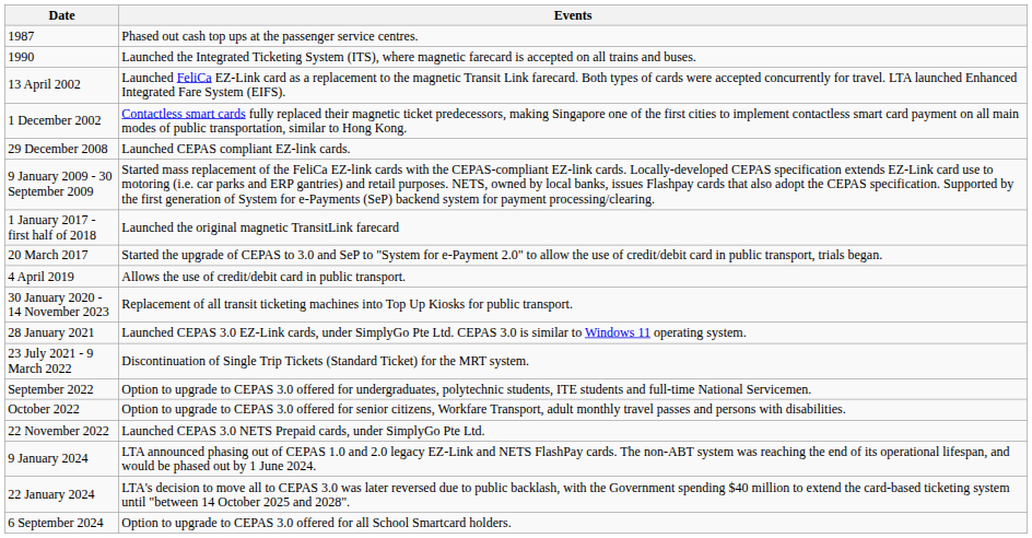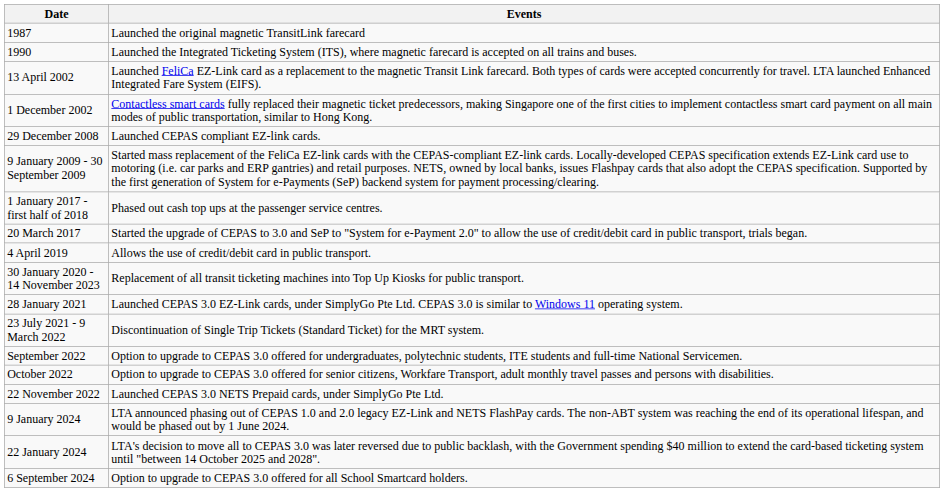 <table class="wikitable">
 <tr>
 <th>Date</th>
 <th>Events</th>
 </tr>
 <tr>
 <td>1987</td>
-<td>Phased out cash top ups at the passenger service centres.</td>
+<td>Launched the original magnetic TransitLink farecard</td>
 </tr>
 <tr>
 <td>1990</td>
 <td>Launched the Integrated Ticketing System (ITS), where magnetic farecard is accepted on all trains and buses.</td>
 </tr>
 <tr>
 <td>13 April 2002</td>
 <td>Launched <a href='#'>FeliCa</a> EZ-Link card as a replacement to the magnetic Transit Link farecard. Both types of cards were accepted concurrently for travel. LTA launched Enhanced Integrated Fare System (EIFS).</td>
 </tr>
 <tr>
 <td>1 December 2002</td>
 <td><a href='#'>Contactless smart cards</a> fully replaced their magnetic ticket predecessors, making Singapore one of the first cities to implement contactless smart card payment on all main modes of public transportation, similar to Hong Kong.</td>
 </tr>
 <tr>
 <td>29 December 2008</td>
 <td>Launched CEPAS compliant EZ-link cards.</td>
 </tr>
 <tr>
 <td>9 January 2009 - 30 September 2009</td>
 <td>Started mass replacement of the FeliCa EZ-link cards with the CEPAS-compliant EZ-link cards. Locally-developed CEPAS specification extends EZ-Link card use to motoring (i.e. car parks and ERP gantries) and retail purposes. NETS, owned by local banks, issues Flashpay cards that also adopt the CEPAS specification. Supported by the first generation of System for e-Payments (SeP) backend system for payment processing/clearing.</td>
 </tr>
 <tr>
 <td>1 January 2017 - first half of 2018</td>
-<td>Launched the original magnetic TransitLink farecard</td>
+<td>Phased out cash top ups at the passenger service centres.</td>
 </tr>
 <tr>
 <td>20 March 2017</td>
 <td>Started the upgrade of CEPAS to 3.0 and SeP to "System for e-Payment 2.0" to allow the use of credit/debit card in public transport, trials began.</td>
 </tr>
 <tr>
 <td>4 April 2019</td>
 <td>Allows the use of credit/debit card in public transport.</td>
 </tr>
 <tr>
 <td>30 January 2020 - 14 November 2023</td>
 <td>Replacement of all transit ticketing machines into Top Up Kiosks for public transport.</td>
 </tr>
 <tr>
 <td>28 January 2021</td>
 <td>Launched CEPAS 3.0 EZ-Link cards, under SimplyGo Pte Ltd. CEPAS 3.0 is similar to <a href='#'>Windows 11</a> operating system.</td>
 </tr>
 <tr>
 <td>23 July 2021 - 9 March 2022</td>
 <td>Discontinuation of Single Trip Tickets (Standard Ticket) for the MRT system.</td>
 </tr>
 <tr>
 <td>September 2022</td>
 <td>Option to upgrade to CEPAS 3.0 offered for undergraduates, polytechnic students, ITE students and full-time National Servicemen.</td>
 </tr>
 <tr>
 <td>October 2022</td>
 <td>Option to upgrade to CEPAS 3.0 offered for senior citizens, Workfare Transport, adult monthly travel passes and persons with disabilities.</td>
 </tr>
 <tr>
 <td>22 November 2022</td>
 <td>Launched CEPAS 3.0 NETS Prepaid cards, under SimplyGo Pte Ltd.</td>
 </tr>
 <tr>
 <td>9 January 2024</td>
 <td>LTA announced phasing out of CEPAS 1.0 and 2.0 legacy EZ-Link and NETS FlashPay cards. The non-ABT system was reaching the end of its operational lifespan, and would be phased out by 1 June 2024.</td>
 </tr>
 <tr>
 <td>22 January 2024</td>
 <td>LTA's decision to move all to CEPAS 3.0 was later reversed due to public backlash, with the Government spending $40 million to extend the card-based ticketing system until "between 14 October 2025 and 2028".</td>
 </tr>
 <tr>
 <td>6 September 2024</td>
 <td>Option to upgrade to CEPAS 3.0 offered for all School Smartcard holders.</td>
 </tr>
 </table>
